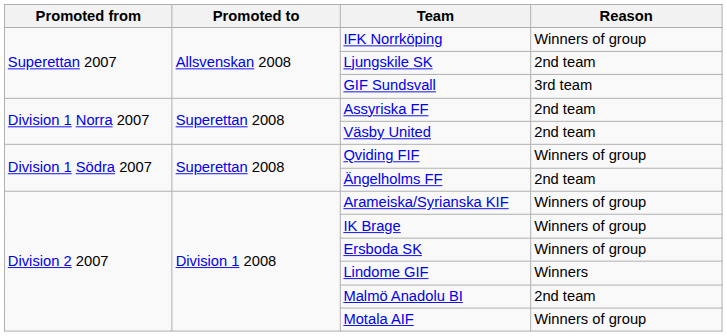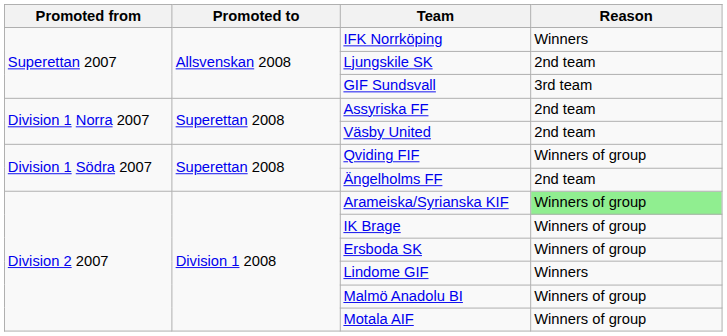 <table class="wikitable" style="text-align: left;">
 <tr>
 <th style="width: 175px;">Promoted from</th>
 <th style="width: 175px;">Promoted to</th>
 <th style="width: 200px;">Team</th>
 <th style="width: 200px;">Reason</th>
 </tr>
 <tr>
 <td rowspan="3"><a href='#'>Superettan</a> 2007</td>
 <td rowspan="3"><a href='#'>Allsvenskan</a> 2008</td>
 <td><a href='#'>IFK Norrköping</a></td>
-<td>Winners of group</td>
+<td>Winners</td>
 </tr>
 <tr>
 <td><a href='#'>Ljungskile SK</a></td>
 <td>2nd team</td>
 </tr>
 <tr>
 <td><a href='#'>GIF Sundsvall</a></td>
 <td>3rd team</td>
 </tr>
 <tr>
 <td rowspan="2"><a href='#'>Division 1</a> <a href='#'>Norra</a> 2007</td>
 <td rowspan="2"><a href='#'>Superettan</a> 2008</td>
 <td><a href='#'>Assyriska FF</a></td>
 <td>2nd team</td>
 </tr>
 <tr>
 <td><a href='#'>Väsby United</a></td>
 <td>2nd team</td>
 </tr>
 <tr>
 <td rowspan="2"><a href='#'>Division 1</a> <a href='#'>Södra</a> 2007</td>
 <td rowspan="2"><a href='#'>Superettan</a> 2008</td>
 <td><a href='#'>Qviding FIF</a></td>
 <td>Winners of group</td>
 </tr>
 <tr>
 <td><a href='#'>Ängelholms FF</a></td>
 <td>2nd team</td>
 </tr>
 <tr>
 <td rowspan="6"><a href='#'>Division 2</a> 2007</td>
 <td rowspan="6"><a href='#'>Division 1</a> 2008</td>
 <td><a href='#'>Arameiska/Syrianska KIF</a></td>
-<td>Winners of group</td>
+<td style="background: lightgreen;">Winners of group</td>
 </tr>
 <tr>
 <td><a href='#'>IK Brage</a></td>
 <td>Winners of group</td>
 </tr>
 <tr>
 <td><a href='#'>Ersboda SK</a></td>
 <td>Winners of group</td>
 </tr>
 <tr>
 <td><a href='#'>Lindome GIF</a></td>
 <td>Winners</td>
 </tr>
 <tr>
 <td><a href='#'>Malmö Anadolu BI</a></td>
-<td>2nd team</td>
+<td>Winners of group</td>
 </tr>
 <tr>
 <td><a href='#'>Motala AIF</a></td>
 <td>Winners of group</td>
 </tr>
 </table>
